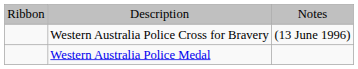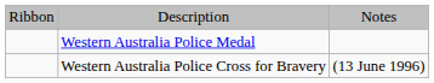 <table class="wikitable">
 <tr>
 <td bgcolor="silver" align="center">Ribbon</td>
 <td bgcolor="silver" align="center">Description</td>
 <td bgcolor="silver" align="center">Notes</td>
 </tr>
 <tr>
 <td></td>
+<td><a href='#'>Western Australia Police Medal</a></td>
+<td></td>
+</tr>
+<tr>
+<td></td>
 <td>Western Australia Police Cross for Bravery</td>
 <td>(13 June 1996)</td>
 </tr>
-<tr>
-<td></td>
-<td><a href='#'>Western Australia Police Medal</a></td>
-<td></td>
-</tr>
 </table>
